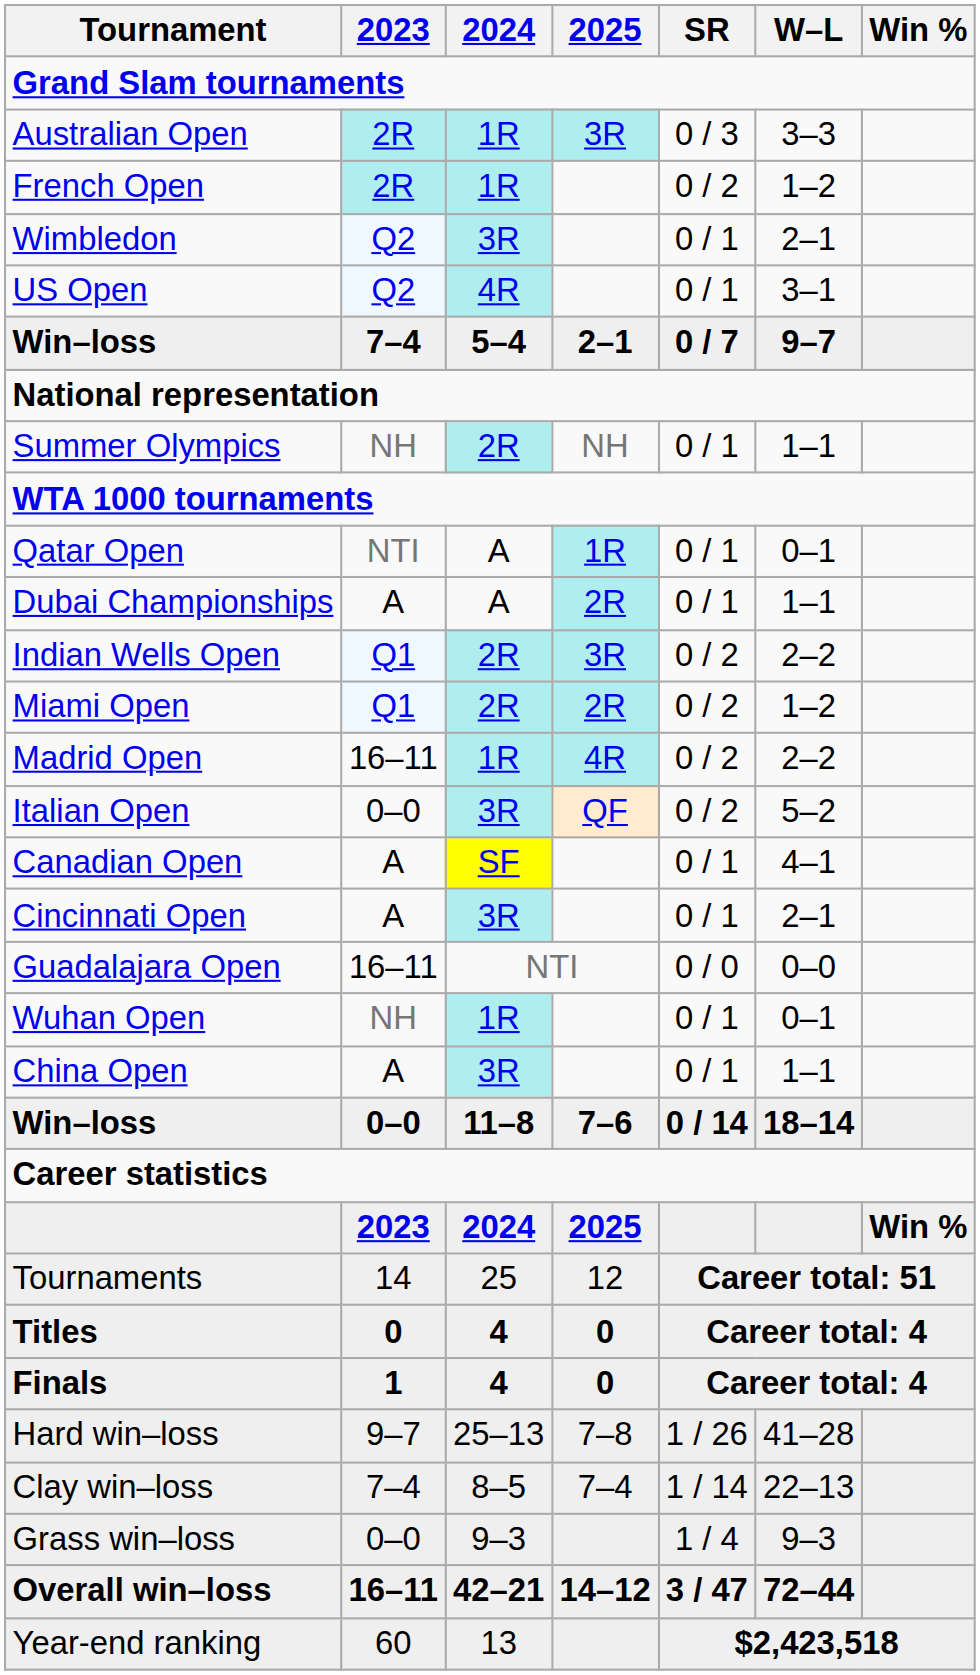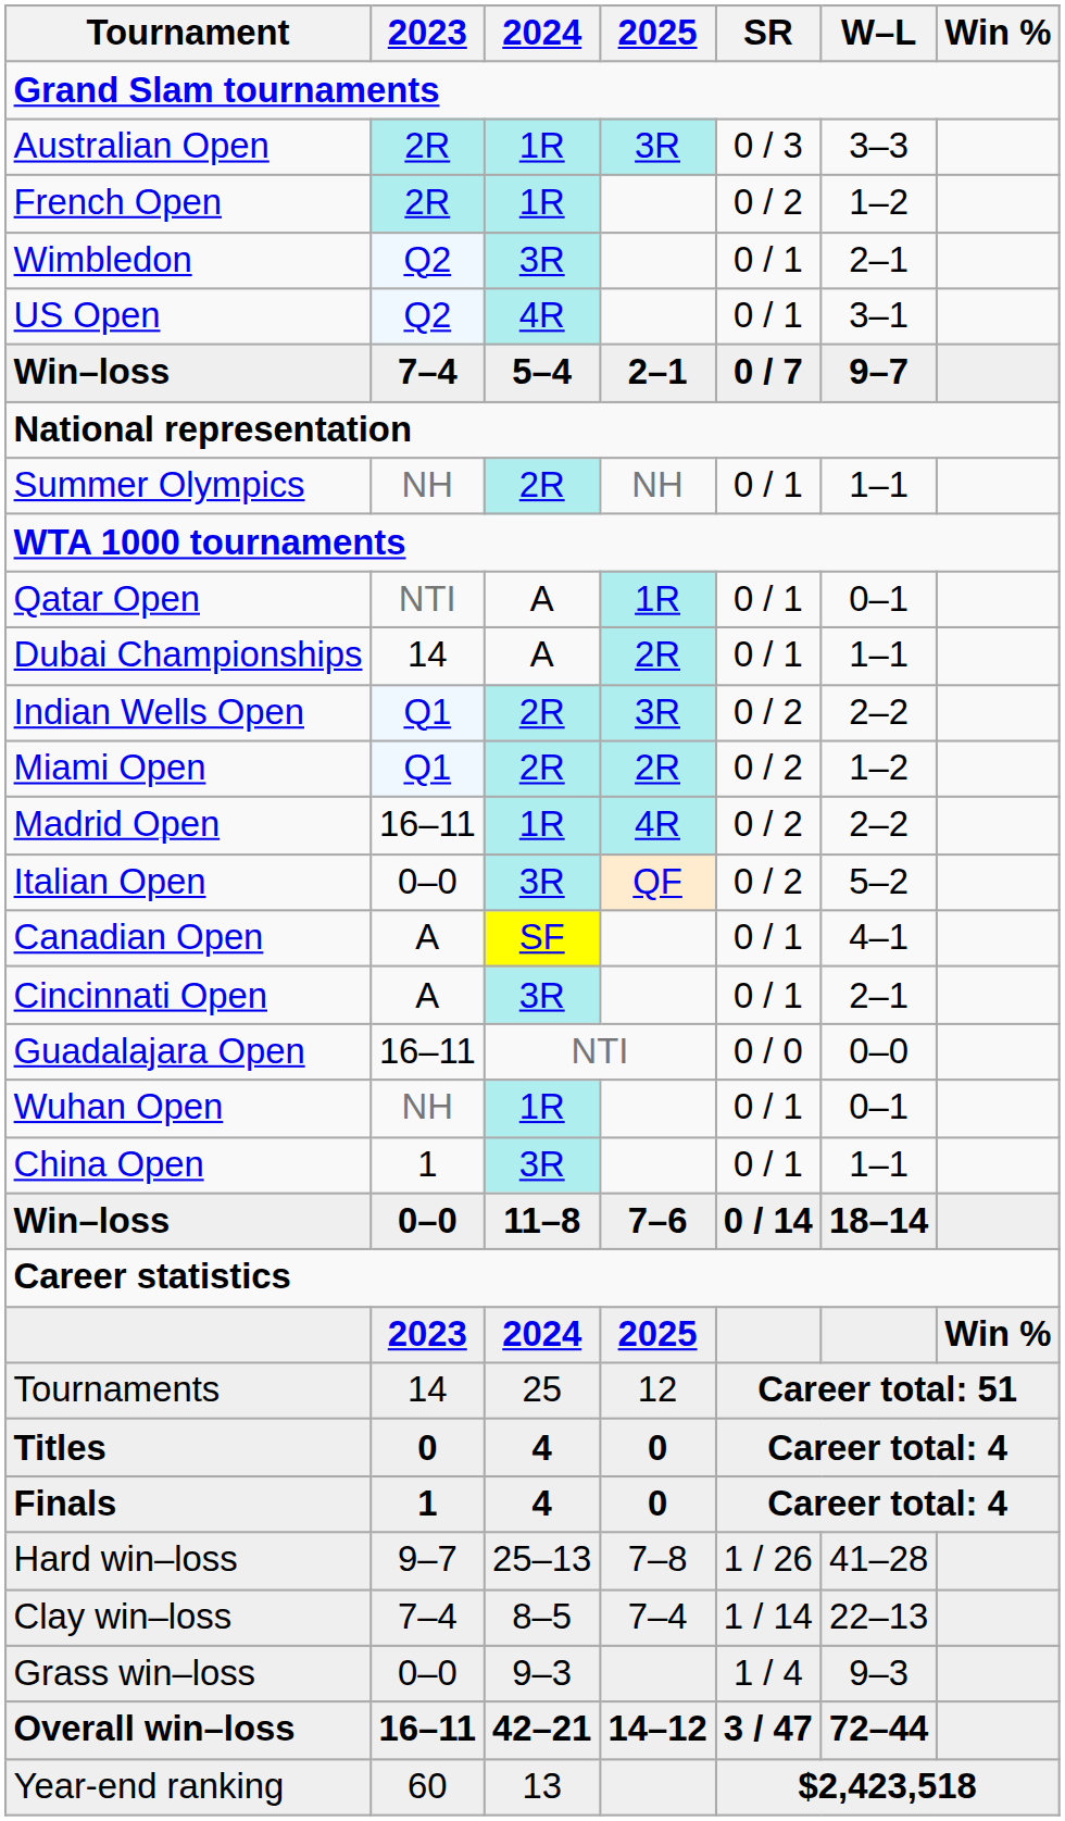 <table class=wikitable style=text-align:center>
 <tr>
 <th>Tournament</th>
 <th><a href='#'>2023</a></th>
 <th><a href='#'>2024</a></th>
 <th><a href='#'>2025</a></th>
 <th>SR</th>
 <th>W–L</th>
 <th>Win %</th>
 </tr>
 <tr>
 <td colspan=7 style=text-align:left><strong><a href='#'>Grand Slam tournaments</a></strong></td>
 </tr>
 <tr>
 <td style=text-align:left><a href='#'>Australian Open</a></td>
 <td bgcolor=afeeee><a href='#'>2R</a></td>
 <td bgcolor=afeeee><a href='#'>1R</a></td>
 <td bgcolor=afeeee><a href='#'>3R</a></td>
 <td>0 / 3</td>
 <td>3–3</td>
 <td></td>
 </tr>
 <tr>
 <td style=text-align:left><a href='#'>French Open</a></td>
 <td bgcolor=afeeee><a href='#'>2R</a></td>
 <td bgcolor=afeeee><a href='#'>1R</a></td>
 <td></td>
 <td>0 / 2</td>
 <td>1–2</td>
 <td></td>
 </tr>
 <tr>
 <td style=text-align:left><a href='#'>Wimbledon</a></td>
 <td bgcolor=f0f8ff><a href='#'>Q2</a></td>
 <td bgcolor=afeeee><a href='#'>3R</a></td>
 <td></td>
 <td>0 / 1</td>
 <td>2–1</td>
 <td></td>
 </tr>
 <tr>
 <td style=text-align:left><a href='#'>US Open</a></td>
 <td bgcolor=f0f8ff><a href='#'>Q2</a></td>
 <td bgcolor=afeeee><a href='#'>4R</a></td>
 <td></td>
 <td>0 / 1</td>
 <td>3–1</td>
 <td></td>
 </tr>
 <tr style=background:#efefef;font-weight:bold>
 <td style=text-align:left>Win–loss</td>
 <td>7–4</td>
 <td>5–4</td>
 <td>2–1</td>
 <td>0 / 7</td>
 <td>9–7</td>
 <td></td>
 </tr>
 <tr>
 <td colspan="15" style="text-align:left"><strong>National representation</strong></td>
 </tr>
 <tr>
 <td style=text-align:left><a href='#'>Summer Olympics</a></td>
 <td style=color:#767676>NH</td>
 <td style=background:#afeeee><a href='#'>2R</a></td>
 <td style=color:#767676>NH</td>
 <td>0 / 1</td>
 <td>1–1</td>
 <td></td>
 </tr>
 <tr>
 <td colspan=7 style=text-align:left><strong><a href='#'>WTA 1000 tournaments</a></strong></td>
 </tr>
 <tr>
 <td style=text-align:left><a href='#'>Qatar Open</a></td>
 <td style=color:#767676>NTI</td>
 <td>A</td>
 <td bgcolor=afeeee><a href='#'>1R</a></td>
 <td>0 / 1</td>
 <td>0–1</td>
 <td></td>
 </tr>
 <tr>
 <td style=text-align:left><a href='#'>Dubai Championships</a></td>
-<td>A</td>
+<td>14</td>
 <td>A</td>
 <td bgcolor=afeeee><a href='#'>2R</a></td>
 <td>0 / 1</td>
 <td>1–1</td>
 <td></td>
 </tr>
 <tr>
 <td style=text-align:left><a href='#'>Indian Wells Open</a></td>
 <td bgcolor=f0f8ff><a href='#'>Q1</a></td>
 <td bgcolor=afeeee><a href='#'>2R</a></td>
 <td bgcolor=afeeee><a href='#'>3R</a></td>
 <td>0 / 2</td>
 <td>2–2</td>
 <td></td>
 </tr>
 <tr>
 <td style=text-align:left><a href='#'>Miami Open</a></td>
 <td bgcolor=f0f8ff><a href='#'>Q1</a></td>
 <td bgcolor=afeeee><a href='#'>2R</a></td>
 <td bgcolor=afeeee><a href='#'>2R</a></td>
 <td>0 / 2</td>
 <td>1–2</td>
 <td></td>
 </tr>
 <tr>
 <td style=text-align:left><a href='#'>Madrid Open</a></td>
 <td>16–11</td>
 <td bgcolor=afeeee><a href='#'>1R</a></td>
 <td bgcolor=afeeee><a href='#'>4R</a></td>
 <td>0 / 2</td>
 <td>2–2</td>
 <td></td>
 </tr>
 <tr>
 <td style=text-align:left><a href='#'>Italian Open</a></td>
 <td>0–0</td>
 <td bgcolor=afeeee><a href='#'>3R</a></td>
 <td bgcolor=ffebcd><a href='#'>QF</a></td>
 <td>0 / 2</td>
 <td>5–2</td>
 <td></td>
 </tr>
 <tr>
 <td style=text-align:left><a href='#'>Canadian Open</a></td>
 <td>A</td>
 <td bgcolor=yellow><a href='#'>SF</a></td>
 <td></td>
 <td>0 / 1</td>
 <td>4–1</td>
 <td></td>
 </tr>
 <tr>
 <td style=text-align:left><a href='#'>Cincinnati Open</a></td>
 <td>A</td>
 <td bgcolor=afeeee><a href='#'>3R</a></td>
 <td></td>
 <td>0 / 1</td>
 <td>2–1</td>
 <td></td>
 </tr>
 <tr>
 <td style=text-align:left><a href='#'>Guadalajara Open</a></td>
 <td>16–11</td>
 <td colspan=2 style=color:#767676>NTI</td>
 <td>0 / 0</td>
 <td>0–0</td>
 <td></td>
 </tr>
 <tr>
 <td style=text-align:left><a href='#'>Wuhan Open</a></td>
 <td style=color:#767676>NH</td>
 <td bgcolor=afeeee><a href='#'>1R</a></td>
 <td></td>
 <td>0 / 1</td>
 <td>0–1</td>
 <td></td>
 </tr>
 <tr>
 <td style=text-align:left><a href='#'>China Open</a></td>
-<td>A</td>
+<td>1</td>
 <td bgcolor=afeeee><a href='#'>3R</a></td>
 <td></td>
 <td>0 / 1</td>
 <td>1–1</td>
 <td></td>
 </tr>
 <tr style=background:#efefef;font-weight:bold>
 <td style=text-align:left>Win–loss</td>
 <td>0–0</td>
 <td>11–8</td>
 <td>7–6</td>
 <td>0 / 14</td>
 <td>18–14</td>
 <td></td>
 </tr>
 <tr>
 <td colspan=7 style=text-align:left><strong>Career statistics</strong></td>
 </tr>
 <tr style=background:#efefef;font-weight:bold>
 <td></td>
 <td><a href='#'>2023</a></td>
 <td><a href='#'>2024</a></td>
 <td><a href='#'>2025</a></td>
 <td></td>
 <td></td>
 <td>Win %</td>
 </tr>
 <tr style=background:#efefef>
 <td style=text-align:left>Tournaments</td>
 <td>14</td>
 <td>25</td>
 <td>12</td>
 <td colspan=3><strong>Career total: 51</strong></td>
 </tr>
 <tr style=background:#efefef;font-weight:bold>
 <td style=text-align:left>Titles</td>
 <td>0</td>
 <td>4</td>
 <td>0</td>
 <td colspan=3>Career total: 4</td>
 </tr>
 <tr style=background:#efefef;font-weight:bold>
 <td style=text-align:left>Finals</td>
 <td>1</td>
 <td>4</td>
 <td>0</td>
 <td colspan=3>Career total: 4</td>
 </tr>
 <tr style=background:#efefef>
 <td style=text-align:left>Hard win–loss</td>
 <td>9–7</td>
 <td>25–13</td>
 <td>7–8</td>
 <td>1 / 26</td>
 <td>41–28</td>
 <td></td>
 </tr>
 <tr style=background:#efefef>
 <td style=text-align:left>Clay win–loss</td>
 <td>7–4</td>
 <td>8–5</td>
 <td>7–4</td>
 <td>1 / 14</td>
 <td>22–13</td>
 <td></td>
 </tr>
 <tr style=background:#efefef>
 <td style=text-align:left>Grass win–loss</td>
 <td>0–0</td>
 <td>9–3</td>
 <td></td>
 <td>1 / 4</td>
 <td>9–3</td>
 <td></td>
 </tr>
 <tr style=background:#efefef;font-weight:bold>
 <td style=text-align:left>Overall win–loss</td>
 <td>16–11</td>
 <td>42–21</td>
 <td>14–12</td>
 <td>3 / 47</td>
 <td>72–44</td>
 <td></td>
 </tr>
 <tr style=background:#efefef>
 <td style=text-align:left>Year-end ranking</td>
 <td>60</td>
 <td>13</td>
 <td></td>
 <td colspan=3><strong>$2,423,518</strong></td>
 </tr>
 </table>
